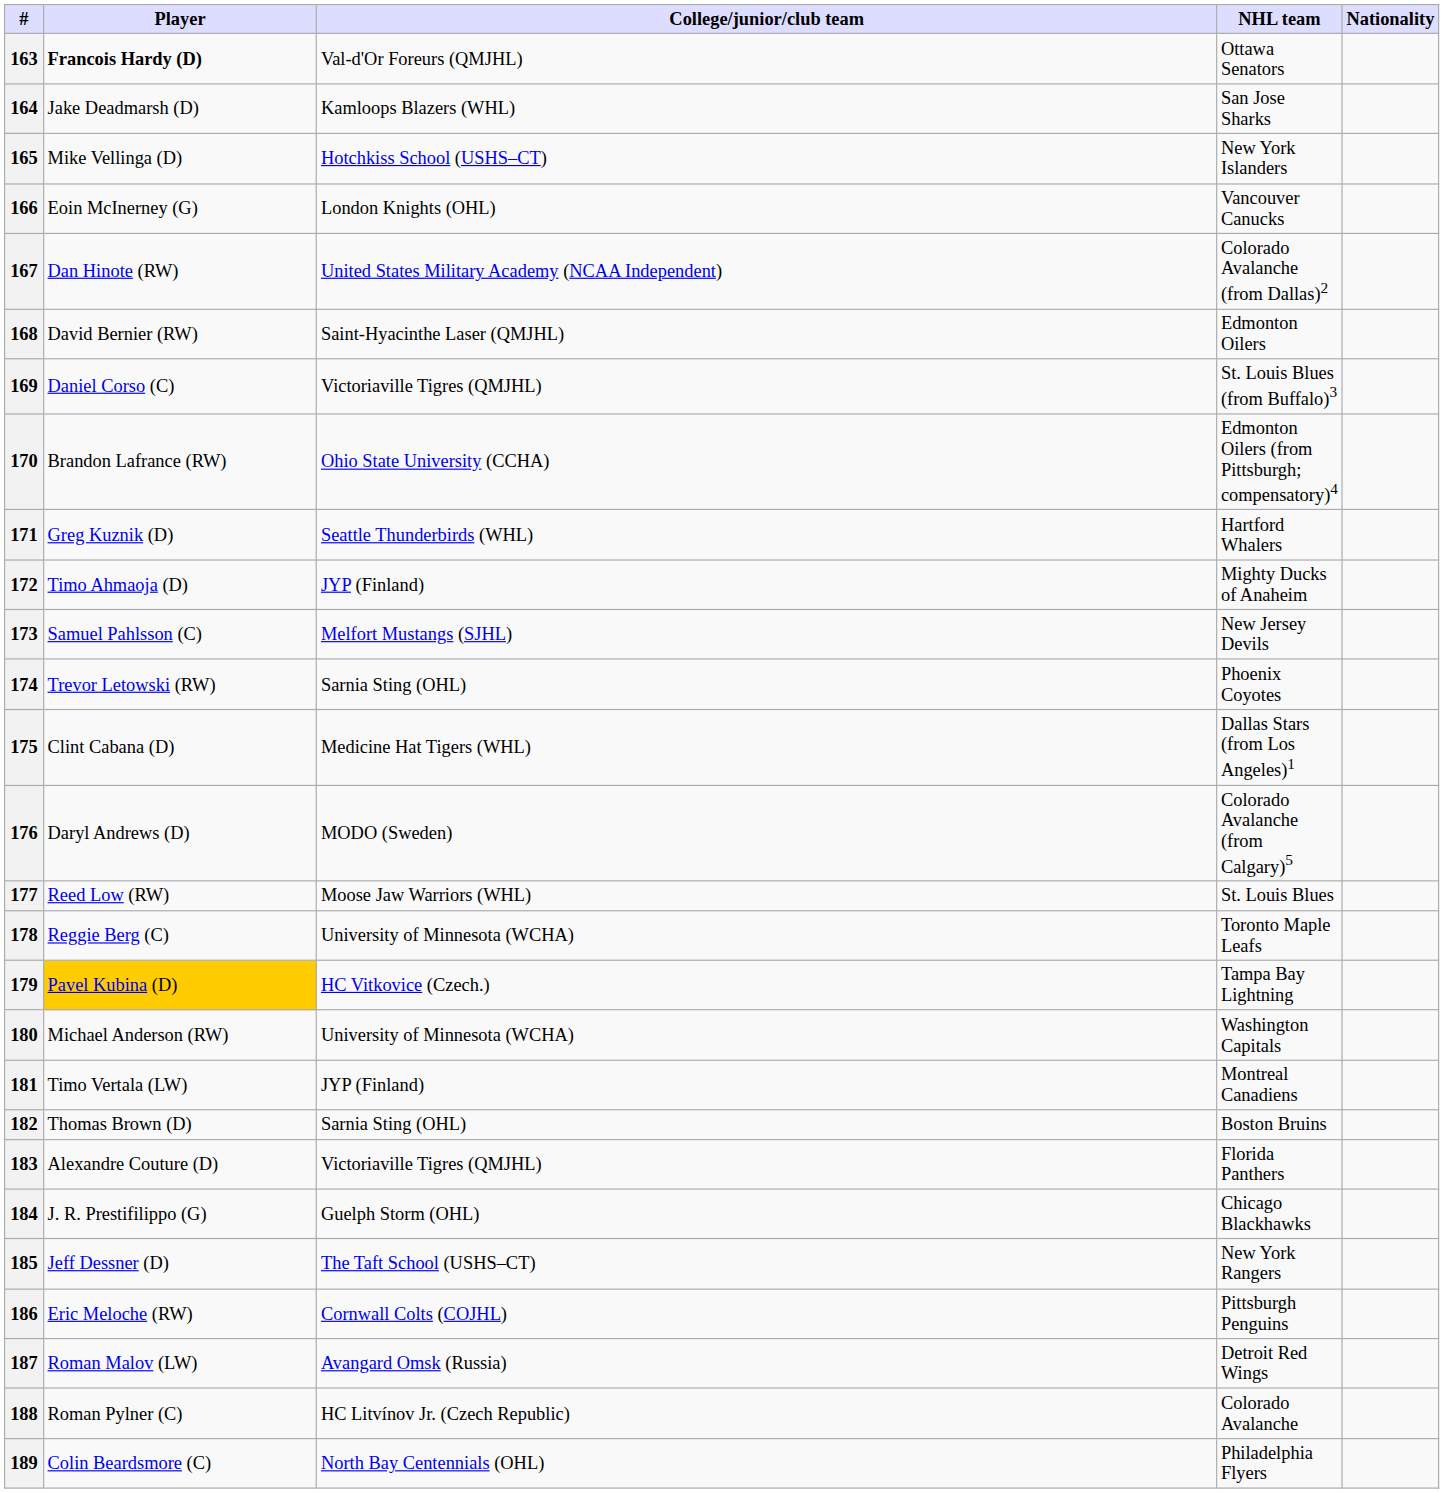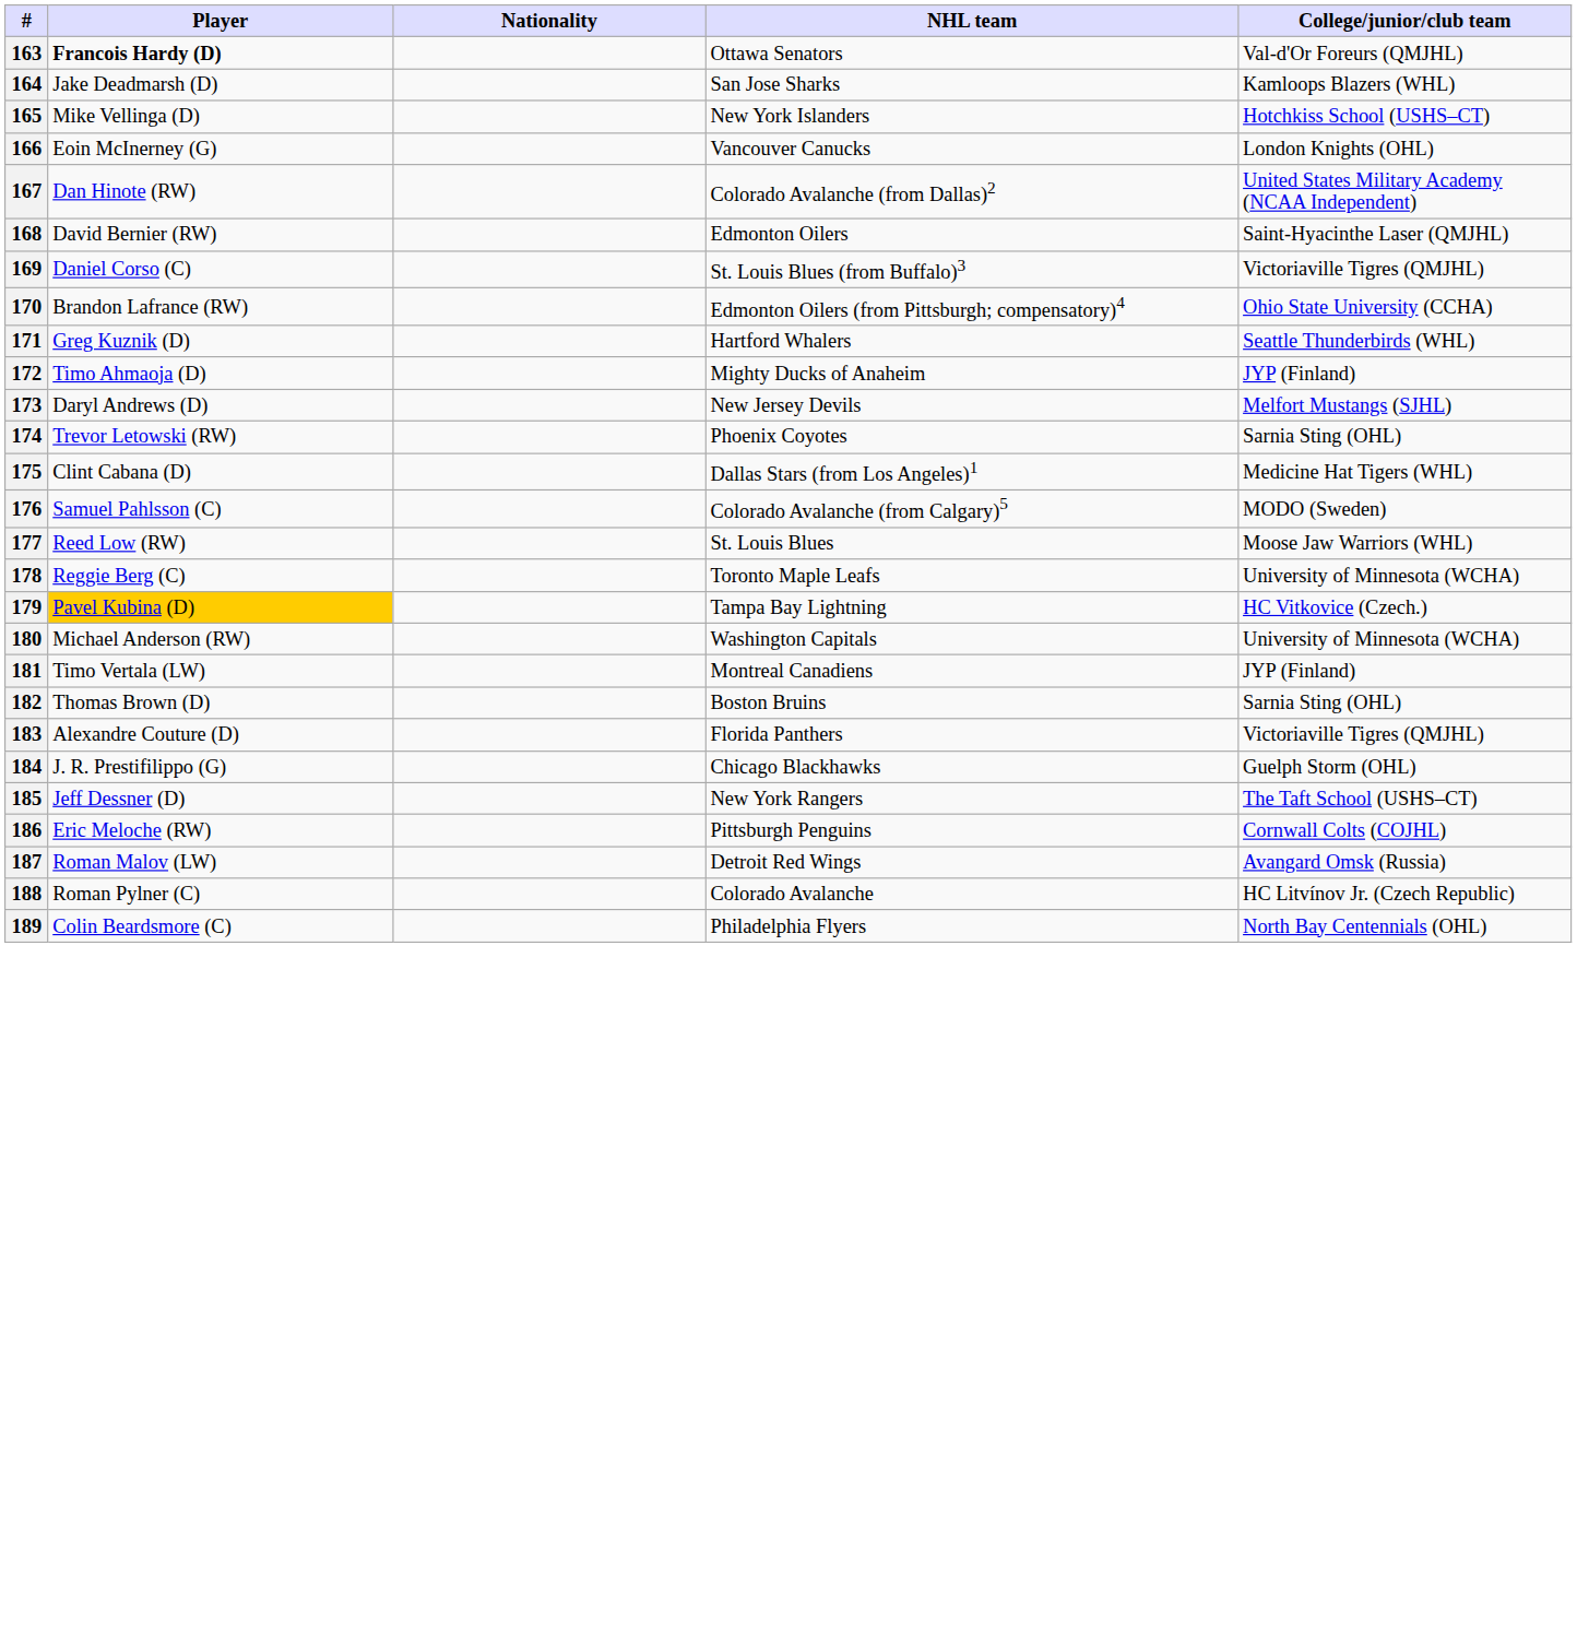 <table class="wikitable">
 <tr>
 <th style="background:#ddf; width:2.75%;">#</th>
 <th style="background:#ddf; width:22.0%;">Player</th>
+<th style="background:#ddf; width:20.0%;">Nationality</th>
+<th style="background:#ddf; width:34.0%;">NHL team</th>
 <th style="background:#ddf; width:100.0%;">College/junior/club team</th>
-<th style="background:#ddf; width:34.0%;">NHL team</th>
-<th style="background:#ddf; width:20.0%;">Nationality</th>
 </tr>
 <tr>
 <th>163</th>
 <td><strong>Francois Hardy (D)</strong></td>
+<td></td>
+<td>Ottawa Senators</td>
 <td>Val-d'Or Foreurs (QMJHL)</td>
-<td>Ottawa Senators</td>
-<td></td>
 </tr>
 <tr>
 <th>164</th>
 <td>Jake Deadmarsh (D)</td>
+<td></td>
+<td>San Jose Sharks</td>
 <td>Kamloops Blazers (WHL)</td>
-<td>San Jose Sharks</td>
-<td></td>
 </tr>
 <tr>
 <th>165</th>
 <td>Mike Vellinga (D)</td>
+<td></td>
+<td>New York Islanders</td>
 <td><a href='#'>Hotchkiss School</a> (<a href='#'>USHS–CT</a>)</td>
-<td>New York Islanders</td>
-<td></td>
 </tr>
 <tr>
 <th>166</th>
 <td>Eoin McInerney (G)</td>
+<td></td>
+<td>Vancouver Canucks</td>
 <td>London Knights (OHL)</td>
-<td>Vancouver Canucks</td>
-<td></td>
 </tr>
 <tr>
 <th>167</th>
 <td><a href='#'>Dan Hinote</a> (RW)</td>
+<td></td>
+<td>Colorado Avalanche (from Dallas)<sup>2</sup></td>
 <td><a href='#'>United States Military Academy</a> (<a href='#'>NCAA Independent</a>)</td>
-<td>Colorado Avalanche (from Dallas)<sup>2</sup></td>
-<td></td>
 </tr>
 <tr>
 <th>168</th>
 <td>David Bernier (RW)</td>
+<td></td>
+<td>Edmonton Oilers</td>
 <td>Saint-Hyacinthe Laser (QMJHL)</td>
-<td>Edmonton Oilers</td>
-<td></td>
 </tr>
 <tr>
 <th>169</th>
 <td><a href='#'>Daniel Corso</a> (C)</td>
+<td></td>
+<td>St. Louis Blues (from Buffalo)<sup>3</sup></td>
 <td>Victoriaville Tigres (QMJHL)</td>
-<td>St. Louis Blues (from Buffalo)<sup>3</sup></td>
-<td></td>
 </tr>
 <tr>
 <th>170</th>
 <td>Brandon Lafrance (RW)</td>
+<td></td>
+<td>Edmonton Oilers (from Pittsburgh; compensatory)<sup>4</sup></td>
 <td><a href='#'>Ohio State University</a> (CCHA)</td>
-<td>Edmonton Oilers (from Pittsburgh; compensatory)<sup>4</sup></td>
-<td></td>
 </tr>
 <tr>
 <th>171</th>
 <td><a href='#'>Greg Kuznik</a> (D)</td>
+<td></td>
+<td>Hartford Whalers</td>
 <td><a href='#'>Seattle Thunderbirds</a> (WHL)</td>
-<td>Hartford Whalers</td>
-<td></td>
 </tr>
 <tr>
 <th>172</th>
 <td><a href='#'>Timo Ahmaoja</a> (D)</td>
+<td></td>
+<td>Mighty Ducks of Anaheim</td>
 <td><a href='#'>JYP</a> (Finland)</td>
-<td>Mighty Ducks of Anaheim</td>
-<td></td>
 </tr>
 <tr>
 <th>173</th>
-<td><a href='#'>Samuel Pahlsson</a> (C)</td>
+<td>Daryl Andrews (D)</td>
+<td></td>
+<td>New Jersey Devils</td>
 <td><a href='#'>Melfort Mustangs</a> (<a href='#'>SJHL</a>)</td>
-<td>New Jersey Devils</td>
-<td></td>
 </tr>
 <tr>
 <th>174</th>
 <td><a href='#'>Trevor Letowski</a> (RW)</td>
+<td></td>
+<td>Phoenix Coyotes</td>
 <td>Sarnia Sting (OHL)</td>
-<td>Phoenix Coyotes</td>
-<td></td>
 </tr>
 <tr>
 <th>175</th>
 <td>Clint Cabana (D)</td>
+<td></td>
+<td>Dallas Stars (from Los Angeles)<sup>1</sup></td>
 <td>Medicine Hat Tigers (WHL)</td>
-<td>Dallas Stars (from Los Angeles)<sup>1</sup></td>
-<td></td>
 </tr>
 <tr>
 <th>176</th>
-<td>Daryl Andrews (D)</td>
+<td><a href='#'>Samuel Pahlsson</a> (C)</td>
+<td></td>
+<td>Colorado Avalanche (from Calgary)<sup>5</sup></td>
 <td>MODO (Sweden)</td>
-<td>Colorado Avalanche (from Calgary)<sup>5</sup></td>
-<td></td>
 </tr>
 <tr>
 <th>177</th>
 <td><a href='#'>Reed Low</a> (RW)</td>
+<td></td>
+<td>St. Louis Blues</td>
 <td>Moose Jaw Warriors (WHL)</td>
-<td>St. Louis Blues</td>
-<td></td>
 </tr>
 <tr>
 <th>178</th>
 <td><a href='#'>Reggie Berg</a> (C)</td>
+<td></td>
+<td>Toronto Maple Leafs</td>
 <td>University of Minnesota (WCHA)</td>
-<td>Toronto Maple Leafs</td>
-<td></td>
 </tr>
 <tr>
 <th>179</th>
 <td bgcolor="#FFCC00"><a href='#'>Pavel Kubina</a> (D)</td>
+<td></td>
+<td>Tampa Bay Lightning</td>
 <td><a href='#'>HC Vitkovice</a> (Czech.)</td>
-<td>Tampa Bay Lightning</td>
-<td></td>
 </tr>
 <tr>
 <th>180</th>
 <td>Michael Anderson (RW)</td>
+<td></td>
+<td>Washington Capitals</td>
 <td>University of Minnesota (WCHA)</td>
-<td>Washington Capitals</td>
-<td></td>
 </tr>
 <tr>
 <th>181</th>
 <td>Timo Vertala (LW)</td>
+<td></td>
+<td>Montreal Canadiens</td>
 <td>JYP (Finland)</td>
-<td>Montreal Canadiens</td>
-<td></td>
 </tr>
 <tr>
 <th>182</th>
 <td>Thomas Brown (D)</td>
+<td></td>
+<td>Boston Bruins</td>
 <td>Sarnia Sting (OHL)</td>
-<td>Boston Bruins</td>
-<td></td>
 </tr>
 <tr>
 <th>183</th>
 <td>Alexandre Couture (D)</td>
+<td></td>
+<td>Florida Panthers</td>
 <td>Victoriaville Tigres (QMJHL)</td>
-<td>Florida Panthers</td>
-<td></td>
 </tr>
 <tr>
 <th>184</th>
 <td>J. R. Prestifilippo (G)</td>
+<td></td>
+<td>Chicago Blackhawks</td>
 <td>Guelph Storm (OHL)</td>
-<td>Chicago Blackhawks</td>
-<td></td>
 </tr>
 <tr>
 <th>185</th>
 <td><a href='#'>Jeff Dessner</a> (D)</td>
+<td></td>
+<td>New York Rangers</td>
 <td><a href='#'>The Taft School</a> (USHS–CT)</td>
-<td>New York Rangers</td>
-<td></td>
 </tr>
 <tr>
 <th>186</th>
 <td><a href='#'>Eric Meloche</a> (RW)</td>
+<td></td>
+<td>Pittsburgh Penguins</td>
 <td><a href='#'>Cornwall Colts</a> (<a href='#'>COJHL</a>)</td>
-<td>Pittsburgh Penguins</td>
-<td></td>
 </tr>
 <tr>
 <th>187</th>
 <td><a href='#'>Roman Malov</a> (LW)</td>
+<td></td>
+<td>Detroit Red Wings</td>
 <td><a href='#'>Avangard Omsk</a> (Russia)</td>
-<td>Detroit Red Wings</td>
-<td></td>
 </tr>
 <tr>
 <th>188</th>
 <td>Roman Pylner (C)</td>
+<td></td>
+<td>Colorado Avalanche</td>
 <td>HC Litvínov Jr. (Czech Republic)</td>
-<td>Colorado Avalanche</td>
-<td></td>
 </tr>
 <tr>
 <th>189</th>
 <td><a href='#'>Colin Beardsmore</a> (C)</td>
+<td></td>
+<td>Philadelphia Flyers</td>
 <td><a href='#'>North Bay Centennials</a> (OHL)</td>
-<td>Philadelphia Flyers</td>
-<td></td>
 </tr>
 </table>
